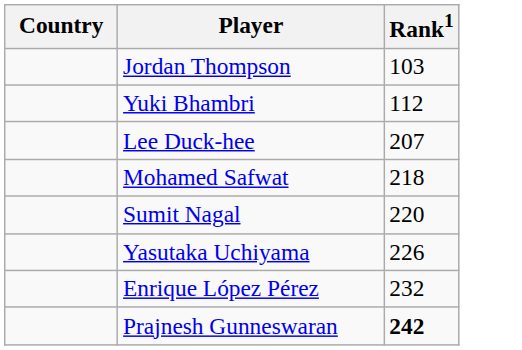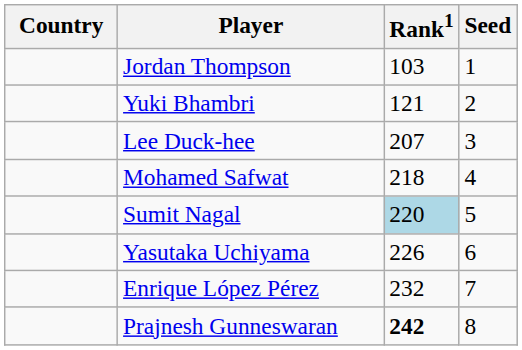 <table class="sortable wikitable">
 <tr>
 <th width="70">Country</th>
 <th width="175">Player</th>
 <th>Rank<sup>1</sup></th>
+<th>Seed</th>
 </tr>
 <tr>
 <td></td>
 <td><a href='#'>Jordan Thompson</a></td>
 <td>103</td>
+<td>1</td>
 </tr>
 <tr>
 <td></td>
 <td><a href='#'>Yuki Bhambri</a></td>
-<td>112</td>
+<td>121</td>
+<td>2</td>
 </tr>
 <tr>
 <td></td>
 <td><a href='#'>Lee Duck-hee</a></td>
 <td>207</td>
+<td>3</td>
 </tr>
 <tr>
 <td></td>
 <td><a href='#'>Mohamed Safwat</a></td>
 <td>218</td>
+<td>4</td>
 </tr>
 <tr>
 <td></td>
 <td><a href='#'>Sumit Nagal</a></td>
-<td>220</td>
+<td style="background: lightblue;">220</td>
+<td>5</td>
 </tr>
 <tr>
 <td></td>
 <td><a href='#'>Yasutaka Uchiyama</a></td>
 <td>226</td>
+<td>6</td>
 </tr>
 <tr>
 <td></td>
 <td><a href='#'>Enrique López Pérez</a></td>
 <td>232</td>
+<td>7</td>
 </tr>
 <tr>
 <td></td>
 <td><a href='#'>Prajnesh Gunneswaran</a></td>
 <td><strong>242</strong></td>
+<td>8</td>
 </tr>
 </table>
